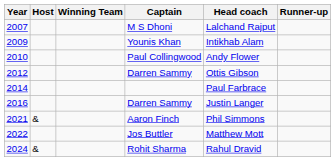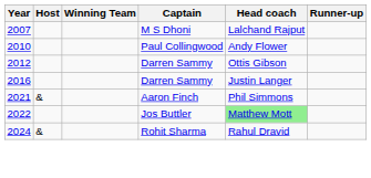 <table class="wikitable">
 <tr>
 <th>Year</th>
 <th>Host</th>
 <th>Winning Team</th>
 <th>Captain</th>
 <th>Head coach</th>
 <th>Runner-up</th>
 </tr>
 <tr>
 <td><a href='#'>2007</a></td>
 <td></td>
 <td><strong><em></em></strong></td>
 <td><a href='#'>M S Dhoni</a></td>
 <td><a href='#'>Lalchand Rajput</a></td>
 <td></td>
 </tr>
 <tr>
-<td><a href='#'>2009</a></td>
-<td></td>
-<td><strong><em></em></strong></td>
-<td><a href='#'>Younis Khan</a></td>
-<td><a href='#'>Intikhab Alam</a></td>
-<td></td>
-</tr>
-<tr>
 <td><a href='#'>2010</a></td>
 <td></td>
 <td><strong><em> </em></strong></td>
 <td><a href='#'>Paul Collingwood</a></td>
 <td><a href='#'>Andy Flower</a></td>
 <td></td>
 </tr>
 <tr>
 <td><a href='#'>2012</a></td>
 <td></td>
 <td><strong><em></em></strong></td>
 <td><a href='#'>Darren Sammy</a></td>
 <td><a href='#'>Ottis Gibson</a></td>
-<td></td>
-</tr>
-<tr>
-<td><a href='#'>2014</a></td>
-<td></td>
-<td><strong><em></em></strong></td>
-<td></td>
-<td><a href='#'>Paul Farbrace</a></td>
 <td></td>
 </tr>
 <tr>
 <td><a href='#'>2016</a></td>
 <td></td>
 <td><strong><em></em></strong></td>
 <td><a href='#'>Darren Sammy</a></td>
 <td><a href='#'>Justin Langer</a></td>
 <td></td>
 </tr>
 <tr>
 <td><a href='#'>2021</a></td>
 <td> & </td>
 <td><strong><em></em></strong></td>
 <td><a href='#'>Aaron Finch</a></td>
 <td><a href='#'>Phil Simmons</a></td>
 <td></td>
 </tr>
 <tr>
 <td><a href='#'>2022</a></td>
 <td></td>
 <td><strong><em> </em></strong></td>
 <td><a href='#'>Jos Buttler</a></td>
-<td><a href='#'>Matthew Mott</a></td>
+<td style="background: lightgreen;"><a href='#'>Matthew Mott</a></td>
 <td></td>
 </tr>
 <tr>
 <td><a href='#'>2024</a></td>
 <td> & </td>
 <td><strong><em></em></strong></td>
 <td><a href='#'>Rohit Sharma</a></td>
 <td><a href='#'>Rahul Dravid</a></td>
 <td></td>
 </tr>
 </table>
